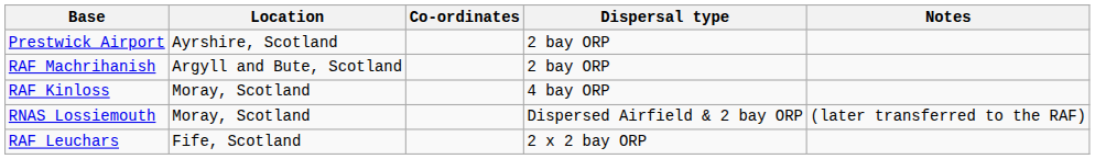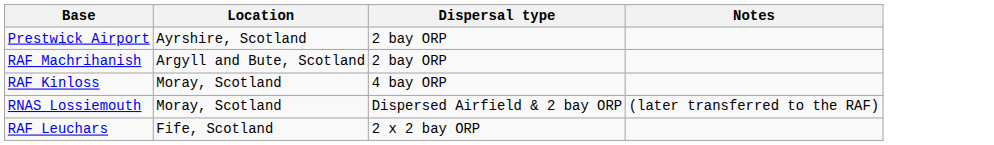 <table class="wikitable sortable">
 <tr>
 <th>Base</th>
 <th>Location</th>
-<th>Co-ordinates</th>
 <th>Dispersal type</th>
 <th>Notes</th>
 </tr>
 <tr>
 <td><a href='#'>Prestwick Airport</a></td>
 <td>Ayrshire, Scotland</td>
-<td></td>
 <td>2 bay ORP</td>
 <td></td>
 </tr>
 <tr>
 <td><a href='#'>RAF Machrihanish</a></td>
 <td>Argyll and Bute, Scotland</td>
-<td></td>
 <td>2 bay ORP</td>
 <td></td>
 </tr>
 <tr>
 <td><a href='#'>RAF Kinloss</a></td>
 <td>Moray, Scotland</td>
-<td></td>
 <td>4 bay ORP</td>
 <td></td>
 </tr>
 <tr>
 <td><a href='#'>RNAS Lossiemouth</a></td>
 <td>Moray, Scotland</td>
-<td></td>
 <td>Dispersed Airfield & 2 bay ORP</td>
 <td>(later transferred to the RAF)</td>
 </tr>
 <tr>
 <td><a href='#'>RAF Leuchars</a></td>
 <td>Fife, Scotland</td>
-<td></td>
 <td>2 x 2 bay ORP</td>
 <td></td>
 </tr>
 </table>
